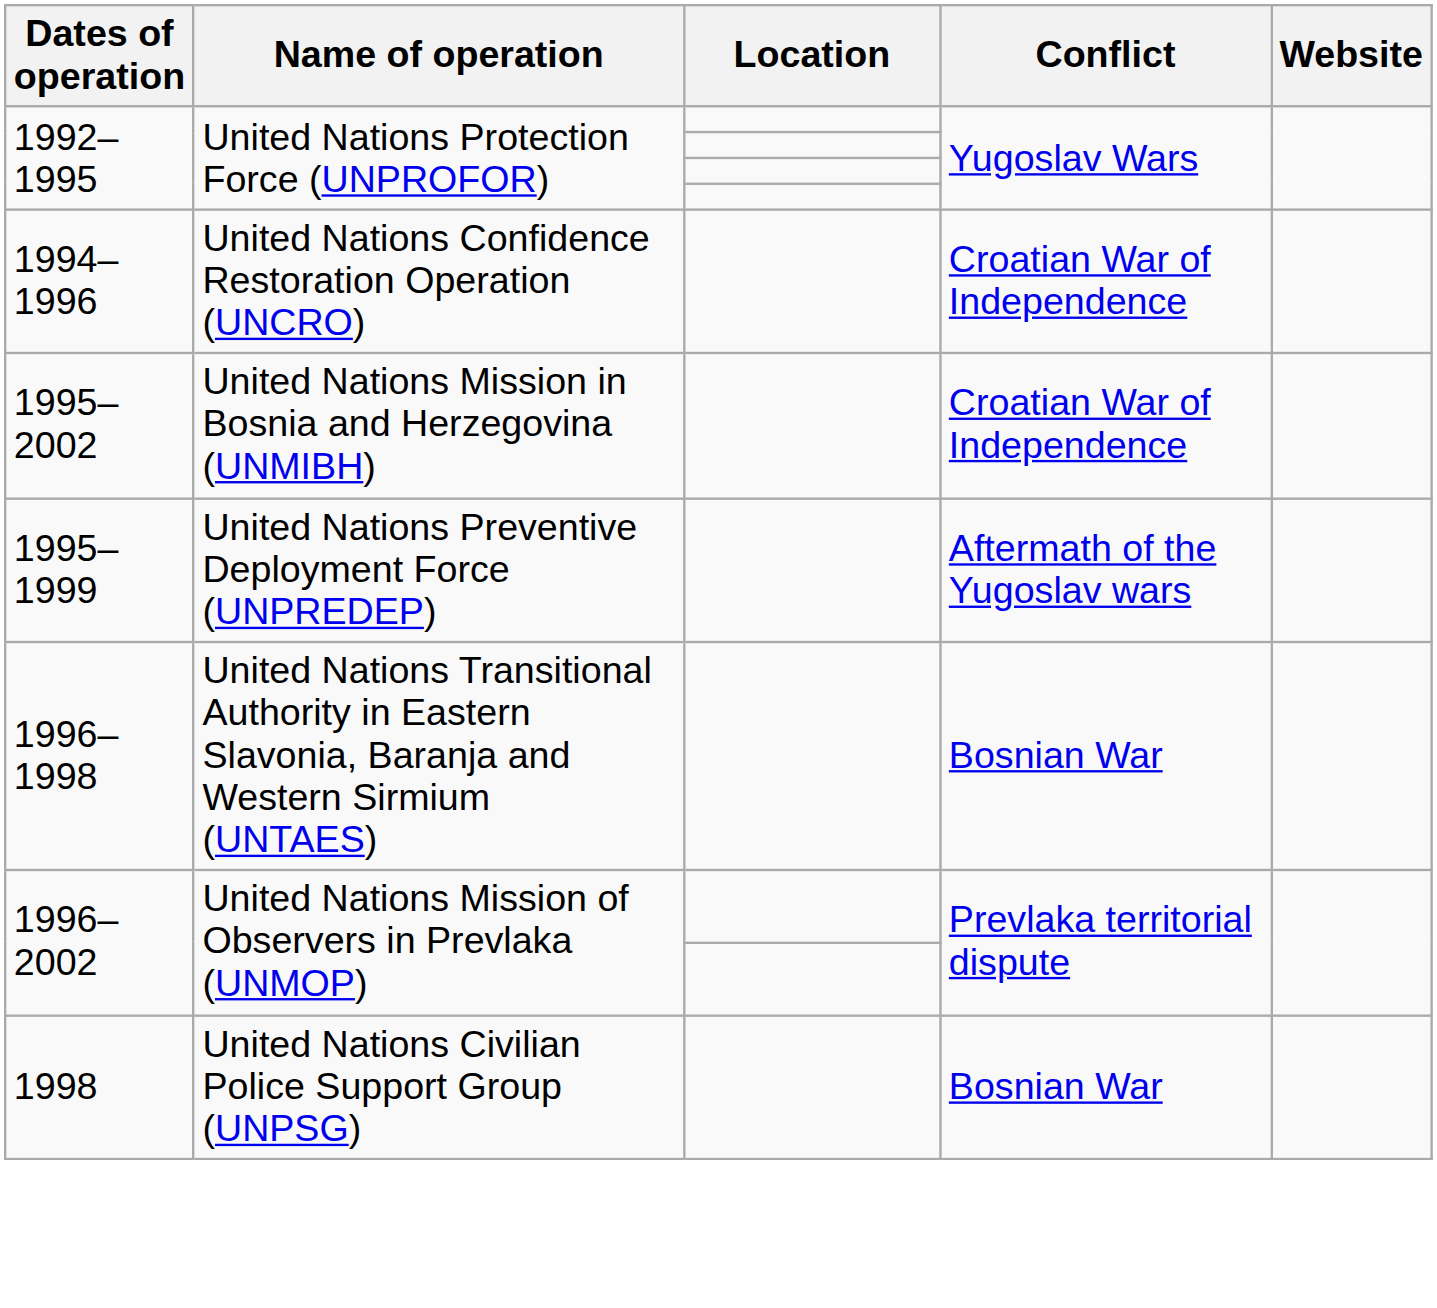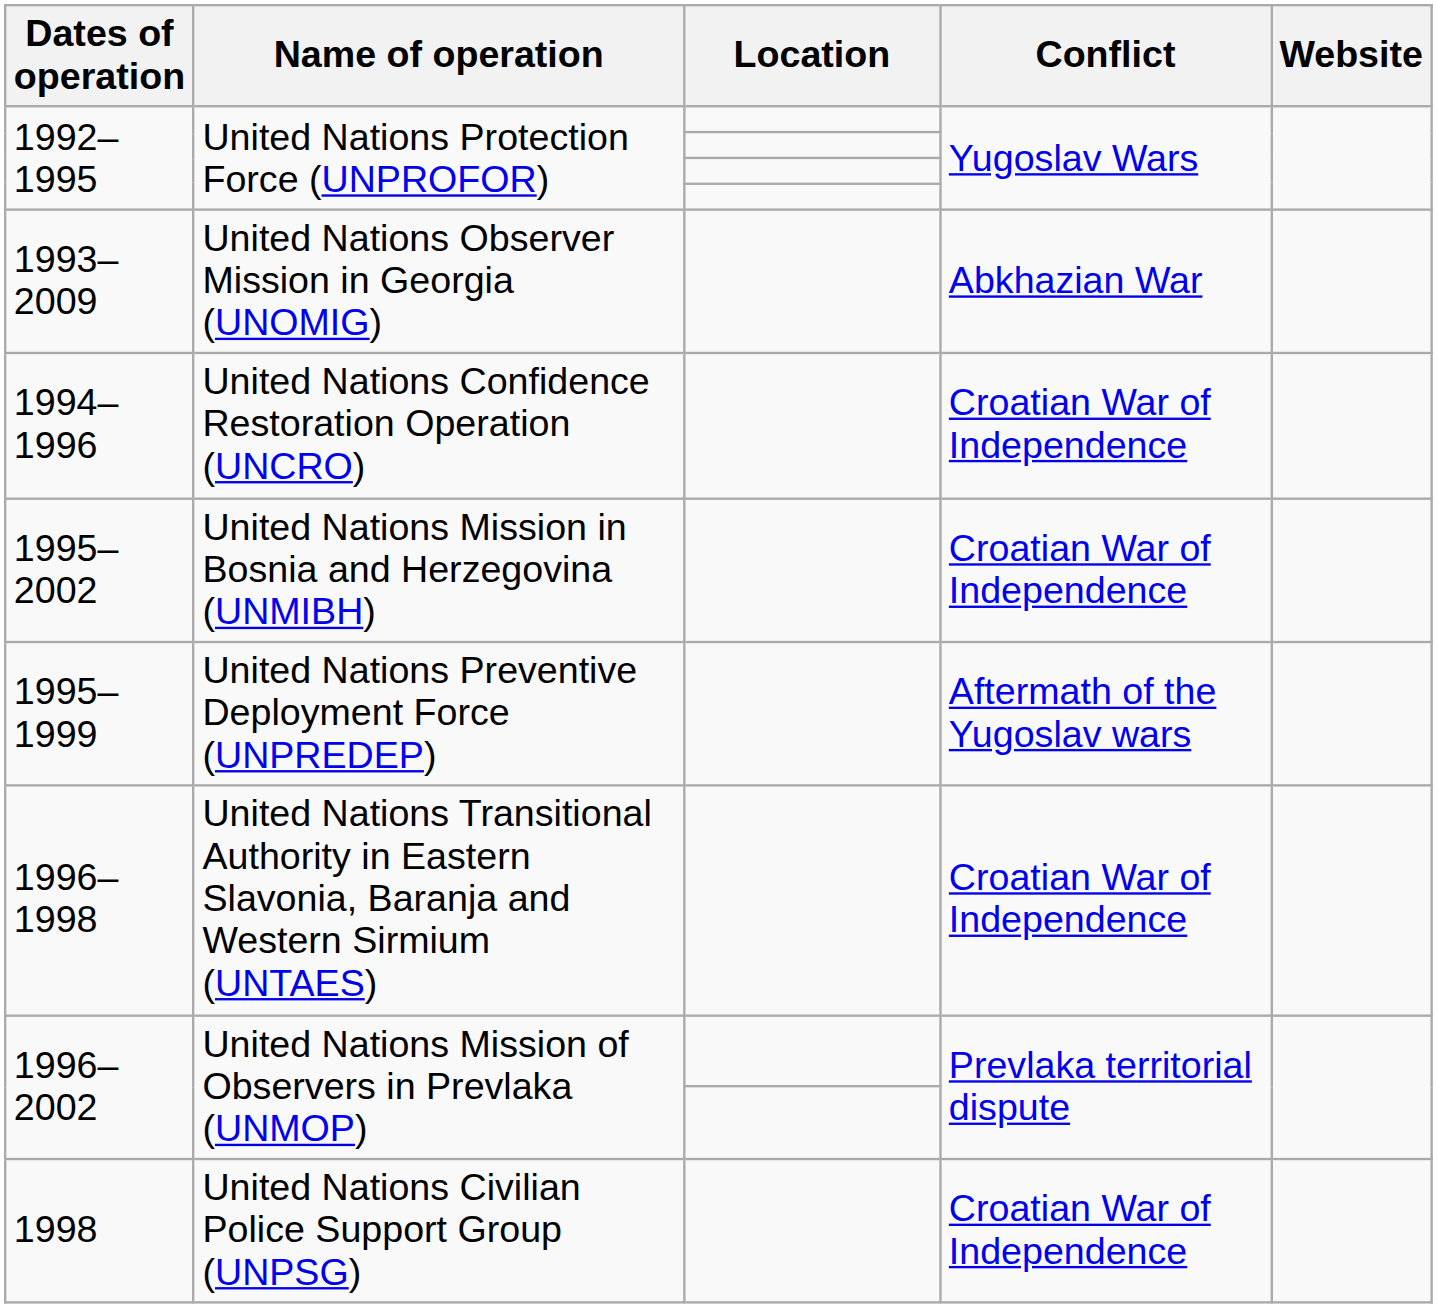 <table class="wikitable">
 <tr>
 <th width="10%">Dates of operation</th>
 <th width="40%">Name of operation</th>
 <th width="20%">Location</th>
 <th width="25%">Conflict</th>
 <th width="5%">Website</th>
 </tr>
 <tr>
 <td rowspan=4>1992–1995</td>
 <td rowspan=4>United Nations Protection Force (<a href='#'>UNPROFOR</a>)</td>
 <td width="4%"></td>
 <td rowspan=4><a href='#'>Yugoslav Wars</a></td>
 <td rowspan=4></td>
 </tr>
 <tr>
 <td></td>
 </tr>
 <tr 1984>
 <td></td>
 </tr>
 <tr>
+<td></td>
+</tr>
+<tr>
+<td>1993–2009</td>
+<td>United Nations Observer Mission in Georgia (<a href='#'>UNOMIG</a>)</td>
+<td></td>
+<td><a href='#'>Abkhazian War</a></td>
 <td></td>
 </tr>
 <tr>
 <td>1994–1996</td>
 <td>United Nations Confidence Restoration Operation (<a href='#'>UNCRO</a>)</td>
 <td></td>
 <td><a href='#'>Croatian War of Independence</a></td>
 <td></td>
 </tr>
 <tr>
 <td>1995–2002</td>
 <td>United Nations Mission in Bosnia and Herzegovina (<a href='#'>UNMIBH</a>)</td>
 <td></td>
 <td><a href='#'>Croatian War of Independence</a></td>
 <td></td>
 </tr>
 <tr>
 <td>1995–1999</td>
 <td>United Nations Preventive Deployment Force (<a href='#'>UNPREDEP</a>)</td>
 <td></td>
 <td><a href='#'>Aftermath of the Yugoslav wars</a></td>
 <td></td>
 </tr>
 <tr>
 <td>1996–1998</td>
 <td>United Nations Transitional Authority in Eastern Slavonia, Baranja and Western Sirmium (<a href='#'>UNTAES</a>)</td>
 <td></td>
-<td><a href='#'>Bosnian War</a></td>
+<td><a href='#'>Croatian War of Independence</a></td>
 <td></td>
 </tr>
 <tr>
 <td rowspan=2>1996–2002</td>
 <td rowspan=2>United Nations Mission of Observers in Prevlaka (<a href='#'>UNMOP</a>)</td>
 <td></td>
 <td rowspan=2><a href='#'>Prevlaka territorial dispute</a></td>
 <td rowspan=2></td>
 </tr>
 <tr>
 <td></td>
 </tr>
 <tr>
 <td>1998</td>
 <td>United Nations Civilian Police Support Group (<a href='#'>UNPSG</a>)</td>
 <td></td>
-<td><a href='#'>Bosnian War</a></td>
+<td><a href='#'>Croatian War of Independence</a></td>
 <td></td>
 </tr>
 </table>
